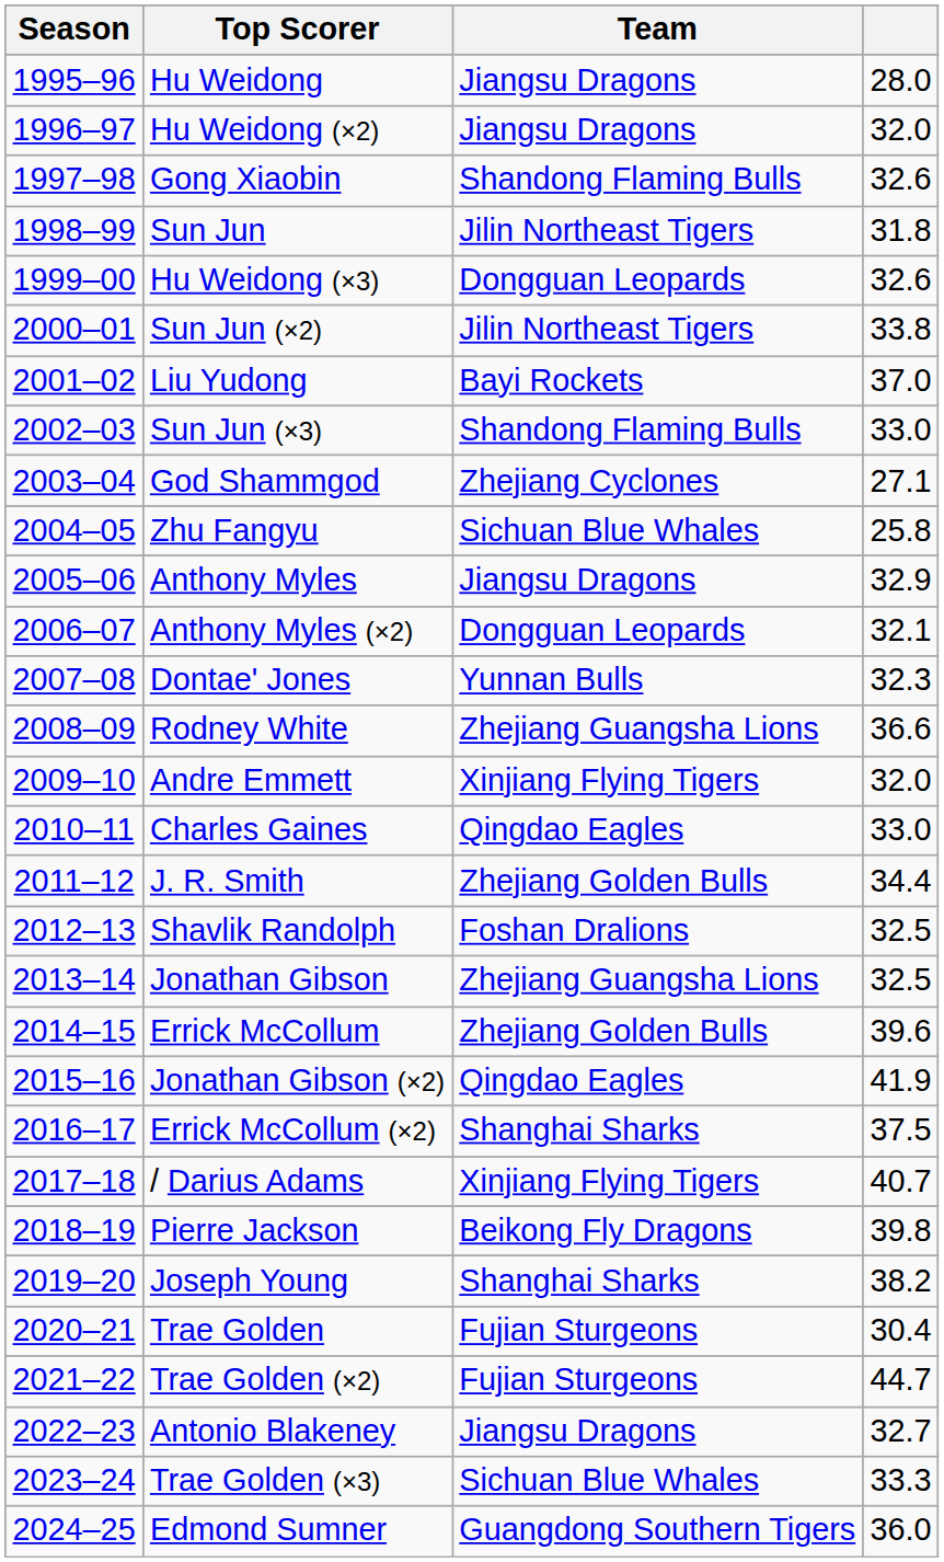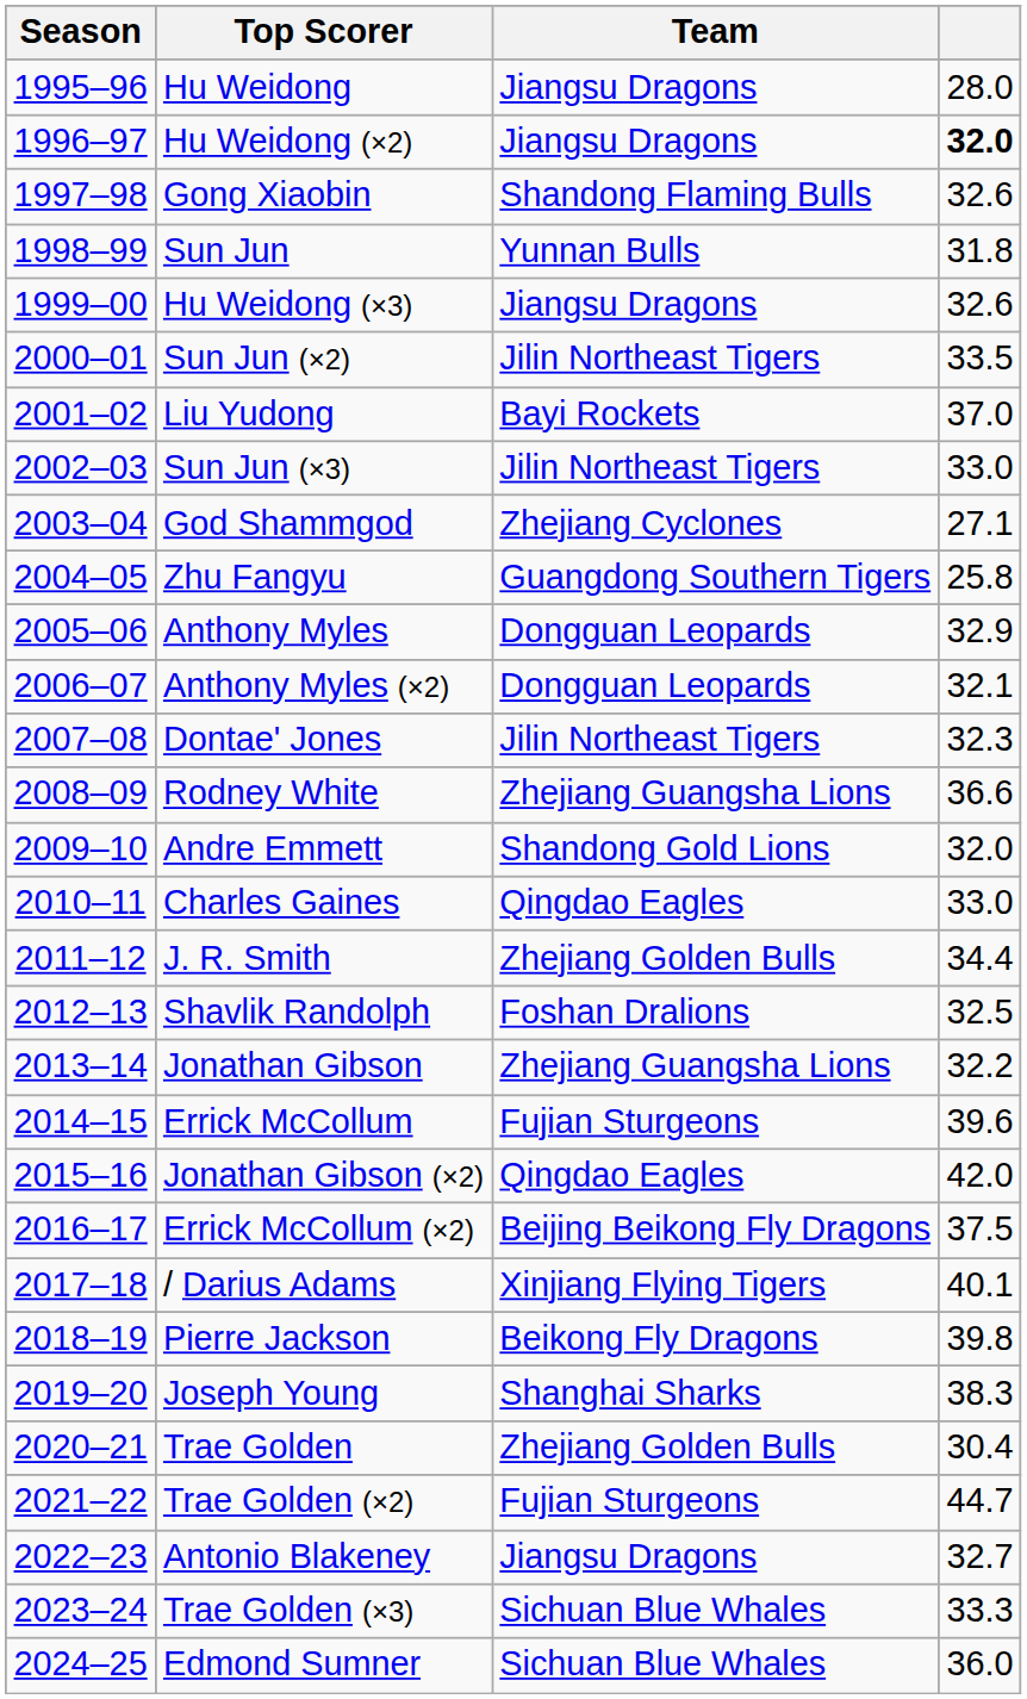 <table class="wikitable sortable" style="text-align:left;">
 <tr>
 <th>Season</th>
 <th>Top Scorer</th>
 <th>Team</th>
 <th></th>
 </tr>
 <tr>
 <td style="text-align:center;"><a href='#'>1995–96</a></td>
 <td> <a href='#'>Hu Weidong</a></td>
 <td><a href='#'>Jiangsu Dragons</a></td>
 <td style="text-align:center;">28.0</td>
 </tr>
 <tr>
 <td style="text-align:center;"><a href='#'>1996–97</a></td>
 <td> <a href='#'>Hu Weidong</a> <small>(×2)</small></td>
 <td><a href='#'>Jiangsu Dragons</a></td>
-<td style="text-align:center;">32.0</td>
+<td style="text-align:center;"><strong>32.0</strong></td>
 </tr>
 <tr>
 <td style="text-align:center;"><a href='#'>1997–98</a></td>
 <td> <a href='#'>Gong Xiaobin</a></td>
 <td><a href='#'>Shandong Flaming Bulls</a></td>
 <td style="text-align:center;">32.6</td>
 </tr>
 <tr>
 <td style="text-align:center;"><a href='#'>1998–99</a></td>
 <td> <a href='#'>Sun Jun</a></td>
-<td><a href='#'>Jilin Northeast Tigers</a></td>
+<td><a href='#'>Yunnan Bulls</a></td>
 <td style="text-align:center;">31.8</td>
 </tr>
 <tr>
 <td style="text-align:center;"><a href='#'>1999–00</a></td>
 <td> <a href='#'>Hu Weidong</a> <small>(×3)</small></td>
-<td><a href='#'>Dongguan Leopards</a></td>
+<td><a href='#'>Jiangsu Dragons</a></td>
 <td style="text-align:center;">32.6</td>
 </tr>
 <tr>
 <td style="text-align:center;"><a href='#'>2000–01</a></td>
 <td> <a href='#'>Sun Jun</a> <small>(×2)</small></td>
 <td><a href='#'>Jilin Northeast Tigers</a></td>
-<td style="text-align:center;">33.8</td>
+<td style="text-align:center;">33.5</td>
 </tr>
 <tr>
 <td style="text-align:center;"><a href='#'>2001–02</a></td>
 <td> <a href='#'>Liu Yudong</a></td>
 <td><a href='#'>Bayi Rockets</a></td>
 <td style="text-align:center;">37.0</td>
 </tr>
 <tr>
 <td style="text-align:center;"><a href='#'>2002–03</a></td>
 <td> <a href='#'>Sun Jun</a> <small>(×3)</small></td>
-<td><a href='#'>Shandong Flaming Bulls</a></td>
+<td><a href='#'>Jilin Northeast Tigers</a></td>
 <td style="text-align:center;">33.0</td>
 </tr>
 <tr>
 <td style="text-align:center;"><a href='#'>2003–04</a></td>
 <td> <a href='#'>God Shammgod</a></td>
 <td><a href='#'>Zhejiang Cyclones</a></td>
 <td style="text-align:center;">27.1</td>
 </tr>
 <tr>
 <td style="text-align:center;"><a href='#'>2004–05</a></td>
 <td> <a href='#'>Zhu Fangyu</a></td>
-<td><a href='#'>Sichuan Blue Whales</a></td>
+<td><a href='#'>Guangdong Southern Tigers</a></td>
 <td style="text-align:center;">25.8</td>
 </tr>
 <tr>
 <td style="text-align:center;"><a href='#'>2005–06</a></td>
 <td> <a href='#'>Anthony Myles</a></td>
-<td><a href='#'>Jiangsu Dragons</a></td>
+<td><a href='#'>Dongguan Leopards</a></td>
 <td style="text-align:center;">32.9</td>
 </tr>
 <tr>
 <td style="text-align:center;"><a href='#'>2006–07</a></td>
 <td> <a href='#'>Anthony Myles</a> <small>(×2)</small></td>
 <td><a href='#'>Dongguan Leopards</a></td>
 <td style="text-align:center;">32.1</td>
 </tr>
 <tr>
 <td style="text-align:center;"><a href='#'>2007–08</a></td>
 <td> <a href='#'>Dontae' Jones</a></td>
-<td><a href='#'>Yunnan Bulls</a></td>
+<td><a href='#'>Jilin Northeast Tigers</a></td>
 <td style="text-align:center;">32.3</td>
 </tr>
 <tr>
 <td style="text-align:center;"><a href='#'>2008–09</a></td>
 <td> <a href='#'>Rodney White</a></td>
 <td><a href='#'>Zhejiang Guangsha Lions</a></td>
 <td style="text-align:center;">36.6</td>
 </tr>
 <tr>
 <td style="text-align:center;"><a href='#'>2009–10</a></td>
 <td> <a href='#'>Andre Emmett</a></td>
-<td><a href='#'>Xinjiang Flying Tigers</a></td>
+<td><a href='#'>Shandong Gold Lions</a></td>
 <td style="text-align:center;">32.0</td>
 </tr>
 <tr>
 <td style="text-align:center;"><a href='#'>2010–11</a></td>
 <td> <a href='#'>Charles Gaines</a></td>
 <td><a href='#'>Qingdao Eagles</a></td>
 <td style="text-align:center;">33.0</td>
 </tr>
 <tr>
 <td style="text-align:center;"><a href='#'>2011–12</a></td>
 <td> <a href='#'>J. R. Smith</a></td>
 <td><a href='#'>Zhejiang Golden Bulls</a></td>
 <td style="text-align:center;">34.4</td>
 </tr>
 <tr>
 <td style="text-align:center;"><a href='#'>2012–13</a></td>
 <td> <a href='#'>Shavlik Randolph</a></td>
 <td><a href='#'>Foshan Dralions</a></td>
 <td style="text-align:center;">32.5</td>
 </tr>
 <tr>
 <td style="text-align:center;"><a href='#'>2013–14</a></td>
 <td> <a href='#'>Jonathan Gibson</a></td>
 <td><a href='#'>Zhejiang Guangsha Lions</a></td>
-<td style="text-align:center;">32.5</td>
+<td style="text-align:center;">32.2</td>
 </tr>
 <tr>
 <td style="text-align:center;"><a href='#'>2014–15</a></td>
 <td> <a href='#'>Errick McCollum</a></td>
-<td><a href='#'>Zhejiang Golden Bulls</a></td>
+<td><a href='#'>Fujian Sturgeons</a></td>
 <td style="text-align:center;">39.6</td>
 </tr>
 <tr>
 <td style="text-align:center;"><a href='#'>2015–16</a></td>
 <td> <a href='#'>Jonathan Gibson</a> <small>(×2)</small></td>
 <td><a href='#'>Qingdao Eagles</a></td>
-<td style="text-align:center;">41.9</td>
+<td style="text-align:center;">42.0</td>
 </tr>
 <tr>
 <td style="text-align:center;"><a href='#'>2016–17</a></td>
 <td> <a href='#'>Errick McCollum</a> <small>(×2)</small></td>
-<td><a href='#'>Shanghai Sharks</a></td>
+<td><a href='#'>Beijing Beikong Fly Dragons</a></td>
 <td style="text-align:center;">37.5</td>
 </tr>
 <tr>
 <td style="text-align:center;"><a href='#'>2017–18</a></td>
 <td>/ <a href='#'>Darius Adams</a></td>
 <td><a href='#'>Xinjiang Flying Tigers</a></td>
-<td style="text-align:center;">40.7</td>
+<td style="text-align:center;">40.1</td>
 </tr>
 <tr>
 <td style="text-align:center;"><a href='#'>2018–19</a></td>
 <td> <a href='#'>Pierre Jackson</a></td>
 <td><a href='#'>Beikong Fly Dragons</a></td>
 <td style="text-align:center;">39.8</td>
 </tr>
 <tr>
 <td style="text-align:center;"><a href='#'>2019–20</a></td>
 <td> <a href='#'>Joseph Young</a></td>
 <td><a href='#'>Shanghai Sharks</a></td>
-<td style="text-align:center;">38.2</td>
+<td style="text-align:center;">38.3</td>
 </tr>
 <tr>
 <td style="text-align:center;"><a href='#'>2020–21</a></td>
 <td> <a href='#'>Trae Golden</a></td>
-<td><a href='#'>Fujian Sturgeons</a></td>
+<td><a href='#'>Zhejiang Golden Bulls</a></td>
 <td style="text-align:center;">30.4</td>
 </tr>
 <tr>
 <td style="text-align:center;"><a href='#'>2021–22</a></td>
 <td> <a href='#'>Trae Golden</a> <small>(×2)</small></td>
 <td><a href='#'>Fujian Sturgeons</a></td>
 <td style="text-align:center;">44.7</td>
 </tr>
 <tr>
 <td style="text-align:center;"><a href='#'>2022–23</a></td>
 <td> <a href='#'>Antonio Blakeney</a></td>
 <td><a href='#'>Jiangsu Dragons</a></td>
 <td style="text-align:center;">32.7</td>
 </tr>
 <tr>
 <td style="text-align:center;"><a href='#'>2023–24</a></td>
 <td> <a href='#'>Trae Golden</a> <small>(×3)</small></td>
 <td><a href='#'>Sichuan Blue Whales</a></td>
 <td style="text-align:center;">33.3</td>
 </tr>
 <tr>
 <td style="text-align:center;"><a href='#'>2024–25</a></td>
 <td> <a href='#'>Edmond Sumner</a></td>
-<td><a href='#'>Guangdong Southern Tigers</a></td>
+<td><a href='#'>Sichuan Blue Whales</a></td>
 <td style="text-align:center;">36.0</td>
 </tr>
 </table>
